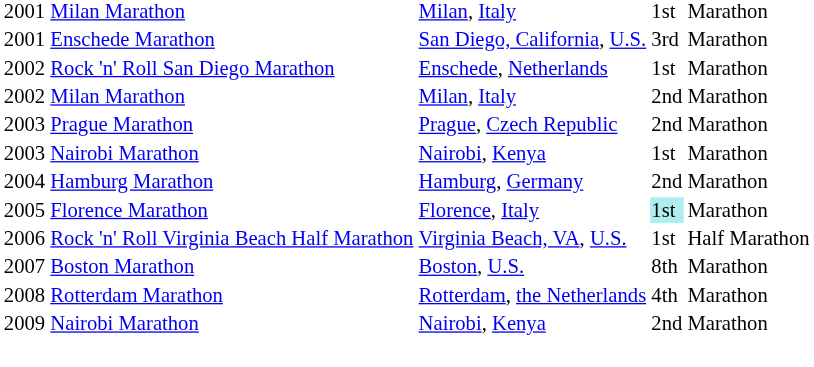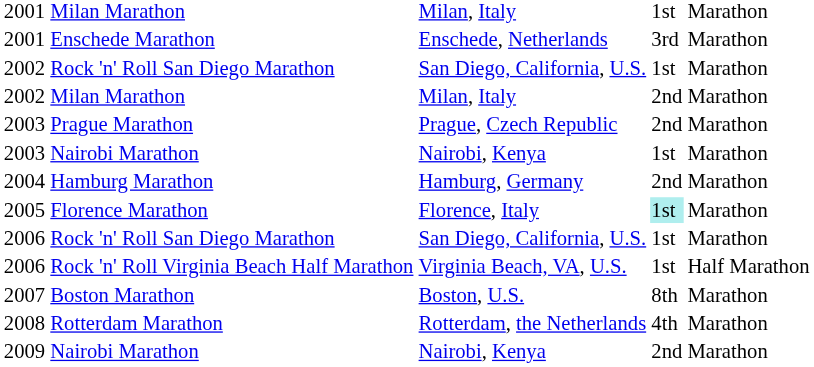 <table>
 <tr>
 <td>2001</td>
 <td><a href='#'>Milan Marathon</a></td>
 <td><a href='#'>Milan</a>, <a href='#'>Italy</a></td>
 <td>1st</td>
 <td>Marathon</td>
 </tr>
 <tr>
 <td>2001</td>
 <td><a href='#'>Enschede Marathon</a></td>
-<td><a href='#'>San Diego, California</a>, <a href='#'>U.S.</a></td>
+<td><a href='#'>Enschede</a>, <a href='#'>Netherlands</a></td>
 <td>3rd</td>
 <td>Marathon</td>
 </tr>
 <tr>
 <td>2002</td>
 <td><a href='#'>Rock 'n' Roll San Diego Marathon</a></td>
-<td><a href='#'>Enschede</a>, <a href='#'>Netherlands</a></td>
+<td><a href='#'>San Diego, California</a>, <a href='#'>U.S.</a></td>
 <td>1st</td>
 <td>Marathon</td>
 </tr>
 <tr>
 <td>2002</td>
 <td><a href='#'>Milan Marathon</a></td>
 <td><a href='#'>Milan</a>, <a href='#'>Italy</a></td>
 <td>2nd</td>
 <td>Marathon</td>
 </tr>
 <tr>
 <td>2003</td>
 <td><a href='#'>Prague Marathon</a></td>
 <td><a href='#'>Prague</a>, <a href='#'>Czech Republic</a></td>
 <td>2nd</td>
 <td>Marathon</td>
 </tr>
 <tr>
 <td>2003</td>
 <td><a href='#'>Nairobi Marathon</a></td>
 <td><a href='#'>Nairobi</a>, <a href='#'>Kenya</a></td>
 <td>1st</td>
 <td>Marathon</td>
 </tr>
 <tr>
 <td>2004</td>
 <td><a href='#'>Hamburg Marathon</a></td>
 <td><a href='#'>Hamburg</a>, <a href='#'>Germany</a></td>
 <td>2nd</td>
 <td>Marathon</td>
 </tr>
 <tr>
 <td>2005</td>
 <td><a href='#'>Florence Marathon</a></td>
 <td><a href='#'>Florence</a>, <a href='#'>Italy</a></td>
 <td style="background: paleturquoise;">1st</td>
 <td>Marathon</td>
 </tr>
 <tr>
 <td>2006</td>
+<td><a href='#'>Rock 'n' Roll San Diego Marathon</a></td>
+<td><a href='#'>San Diego, California</a>, <a href='#'>U.S.</a></td>
+<td>1st</td>
+<td>Marathon</td>
+</tr>
+<tr>
+<td>2006</td>
 <td><a href='#'>Rock 'n' Roll Virginia Beach Half Marathon</a></td>
 <td><a href='#'>Virginia Beach, VA</a>, <a href='#'>U.S.</a></td>
 <td>1st</td>
 <td>Half Marathon </td>
 </tr>
 <tr>
 <td>2007</td>
 <td><a href='#'>Boston Marathon</a></td>
 <td><a href='#'>Boston</a>, <a href='#'>U.S.</a></td>
 <td>8th</td>
 <td>Marathon</td>
 </tr>
 <tr>
 <td>2008</td>
 <td><a href='#'>Rotterdam Marathon</a></td>
 <td><a href='#'>Rotterdam</a>, <a href='#'>the Netherlands</a></td>
 <td>4th</td>
 <td>Marathon</td>
 </tr>
 <tr>
 <td>2009</td>
 <td><a href='#'>Nairobi Marathon</a></td>
 <td><a href='#'>Nairobi</a>, <a href='#'>Kenya</a></td>
 <td>2nd </td>
 <td>Marathon</td>
 </tr>
 </table>
